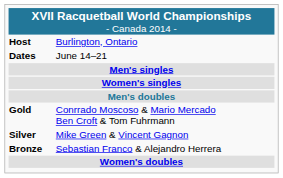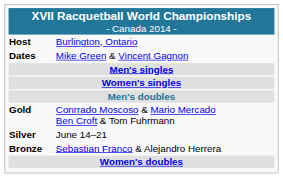 <table class="infobox" style="font-size: 90%; width: 28em;">
 <tr>
 <td colspan="2" style="background: #227799; text-align: center; color:#ffffff;"><big><strong>XVII Racquetball World Championships</strong></big><br>- Canada 2014 -</td>
 </tr>
 <tr style="vertical-align:top;">
 <td><strong>Host</strong></td>
 <td><a href='#'>Burlington, Ontario</a> <br></td>
 </tr>
 <tr style="vertical-align:top;">
 <td><strong>Dates</strong></td>
-<td>June 14–21</td>
+<td>  <a href='#'>Mike Green</a> & <a href='#'>Vincent Gagnon</a></td>
 </tr>
 <tr style="vertical-align:top;">
 <td colspan="2" style="background: #dfdfdf; text-align: center; color:#227799;"><strong><a href='#'>Men's singles</a></strong></td>
 </tr>
 <tr style="vertical-align:top;">
 <td colspan="2" style="background: #dfdfdf; text-align: center; color:#227799;"><strong><a href='#'>Women's singles</a></strong></td>
 </tr>
 <tr style="vertical-align:top;">
 <td colspan="2" style="background: #dfdfdf; text-align: center; color:#227799;"><strong>Men's doubles</strong></td>
 </tr>
 <tr style="vertical-align:top;">
 <td><strong>Gold</strong> </td>
 <td> <a href='#'>Conrrado Moscoso</a> & <a href='#'>Mario Mercado</a><br>  <a href='#'>Ben Croft</a> & Tom Fuhrmann</td>
 </tr>
 <tr>
 <td><strong>Silver</strong> </td>
-<td>  <a href='#'>Mike Green</a> & <a href='#'>Vincent Gagnon</a></td>
+<td>June 14–21</td>
 </tr>
 <tr>
 <td><strong>Bronze</strong> </td>
 <td>  <a href='#'>Sebastian Franco</a> & Alejandro Herrera</td>
 </tr>
 <tr style="vertical-align:top;">
 <td colspan="2" style="background: #dfdfdf; text-align: center; color:#227799;"><strong><a href='#'>Women's doubles</a></strong></td>
 </tr>
 <tr style="vertical-align:top;">
 </tr>
 </table>
